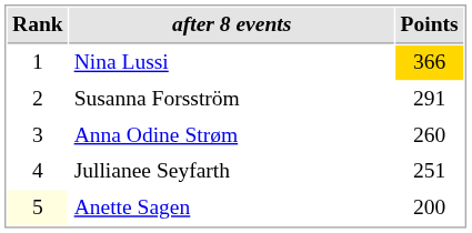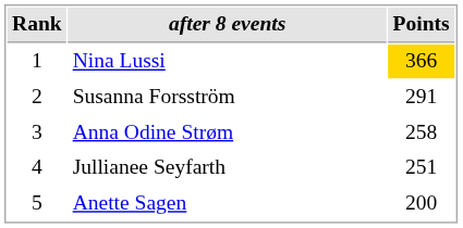 <table cellspacing="1" cellpadding="3" style="border:1px solid #aaa; font-size:86%;">
 <tr style="background:#e4e4e4;">
 <th style="border-bottom:1px solid #aaa; width:10px;">Rank</th>
 <th style="border-bottom:1px solid #aaa; width:200px;"><em>after 8 events</em></th>
 <th style="border-bottom:1px solid #aaa; width:20px;">Points</th>
 </tr>
 <tr>
 <td align=center>1</td>
 <td> <a href='#'>Nina Lussi</a></td>
 <td align=center style="background: gold;">366</td>
 </tr>
 <tr>
 <td align=center>2</td>
 <td> Susanna Forsström</td>
 <td align=center>291</td>
 </tr>
 <tr>
 <td align=center>3</td>
 <td> <a href='#'>Anna Odine Strøm</a></td>
-<td align=center>260</td>
+<td align=center>258</td>
 </tr>
 <tr>
 <td align=center>4</td>
 <td> Jullianee Seyfarth</td>
 <td align=center>251</td>
 </tr>
 <tr>
-<td align=center style="background: lightyellow;">5</td>
+<td align=center>5</td>
 <td> <a href='#'>Anette Sagen</a></td>
 <td align=center>200</td>
 </tr>
 </table>
